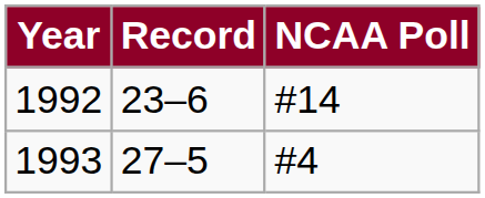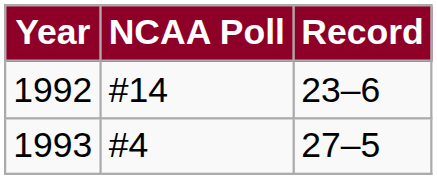 <table class="wikitable">
 <tr>
 <th style="background:#8e0028; color:white;">Year</th>
+<th style="background:#8e0028; color:white;">NCAA Poll</th>
 <th style="background:#8e0028; color:white;">Record</th>
-<th style="background:#8e0028; color:white;">NCAA Poll</th>
 </tr>
 <tr>
 <td>1992</td>
+<td>#14</td>
 <td>23–6</td>
-<td>#14</td>
 </tr>
 <tr>
 <td>1993</td>
+<td>#4</td>
 <td>27–5</td>
-<td>#4</td>
 </tr>
 </table>
